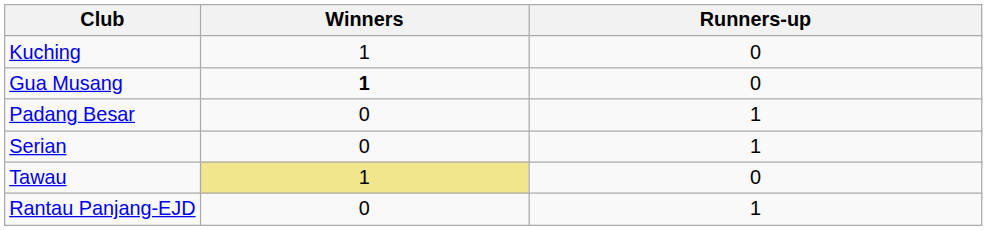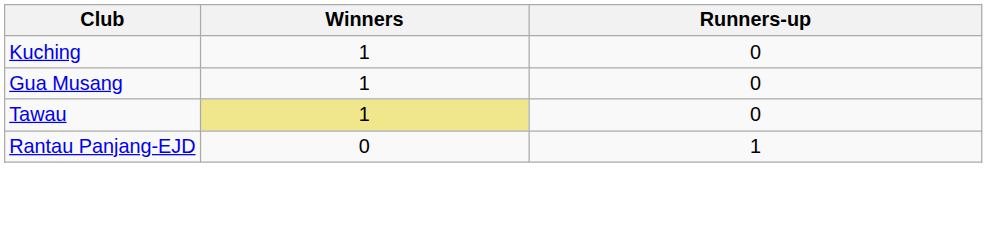 <table class="wikitable">
 <tr>
 <th style="width:20%;">Club</th>
 <th>Winners</th>
 <th>Runners-up</th>
 </tr>
 <tr>
 <td><a href='#'>Kuching</a></td>
 <td style="text-align:center;">1</td>
 <td style="text-align:center;">0</td>
 </tr>
 <tr>
 <td><a href='#'>Gua Musang</a></td>
-<td style="text-align:center;"><strong>1</strong></td>
+<td style="text-align:center;">1</td>
 <td style="text-align:center;">0</td>
-</tr>
-<tr>
-<td><a href='#'>Padang Besar</a></td>
-<td style="text-align:center;">0</td>
-<td style="text-align:center;">1</td>
-</tr>
-<tr>
-<td><a href='#'>Serian</a></td>
-<td style="text-align:center;">0</td>
-<td style="text-align:center;">1</td>
 </tr>
 <tr>
 <td><a href='#'>Tawau</a></td>
 <td style="background: khaki; text-align:center;">1</td>
 <td style="text-align:center;">0</td>
 </tr>
 <tr>
 <td><a href='#'>Rantau Panjang-EJD</a></td>
 <td style="text-align:center;">0</td>
 <td style="text-align:center;">1</td>
 </tr>
 </table>
